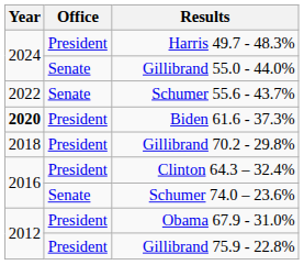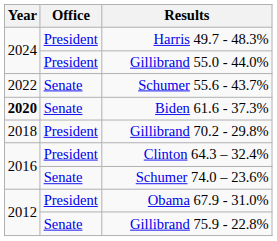 <table class=wikitable>
 <tr>
 <th width="30">Year</th>
 <th width="60">Office</th>
 <th width="180">Results</th>
 </tr>
 <tr>
 <td rowspan="2">2024</td>
 <td><a href='#'>President</a></td>
 <td align="right" ><a href='#'>Harris</a> 49.7 - 48.3%</td>
 </tr>
 <tr>
-<td><a href='#'>Senate</a></td>
+<td><a href='#'>President</a></td>
 <td align="right" ><a href='#'>Gillibrand</a> 55.0 - 44.0%</td>
 </tr>
 <tr>
 <td>2022</td>
 <td><a href='#'>Senate</a></td>
 <td align="right" ><a href='#'>Schumer</a> 55.6 - 43.7%</td>
 </tr>
 <tr>
 <td><strong>2020</strong></td>
-<td><a href='#'>President</a></td>
+<td><a href='#'>Senate</a></td>
 <td align="right" ><a href='#'>Biden</a> 61.6 - 37.3%</td>
 </tr>
 <tr>
 <td>2018</td>
 <td><a href='#'>President</a></td>
 <td align="right" ><a href='#'>Gillibrand</a> 70.2 - 29.8%</td>
 </tr>
 <tr>
 <td rowspan="2">2016</td>
 <td><a href='#'>President</a></td>
 <td align="right" ><a href='#'>Clinton</a> 64.3 – 32.4%</td>
 </tr>
 <tr>
 <td><a href='#'>Senate</a></td>
 <td align="right" ><a href='#'>Schumer</a> 74.0 – 23.6%</td>
 </tr>
 <tr>
 <td rowspan="2">2012</td>
 <td><a href='#'>President</a></td>
 <td align="right" ><a href='#'>Obama</a> 67.9 - 31.0%</td>
 </tr>
 <tr>
-<td><a href='#'>President</a></td>
+<td><a href='#'>Senate</a></td>
 <td align="right" ><a href='#'>Gillibrand</a> 75.9 - 22.8%</td>
 </tr>
 </table>
